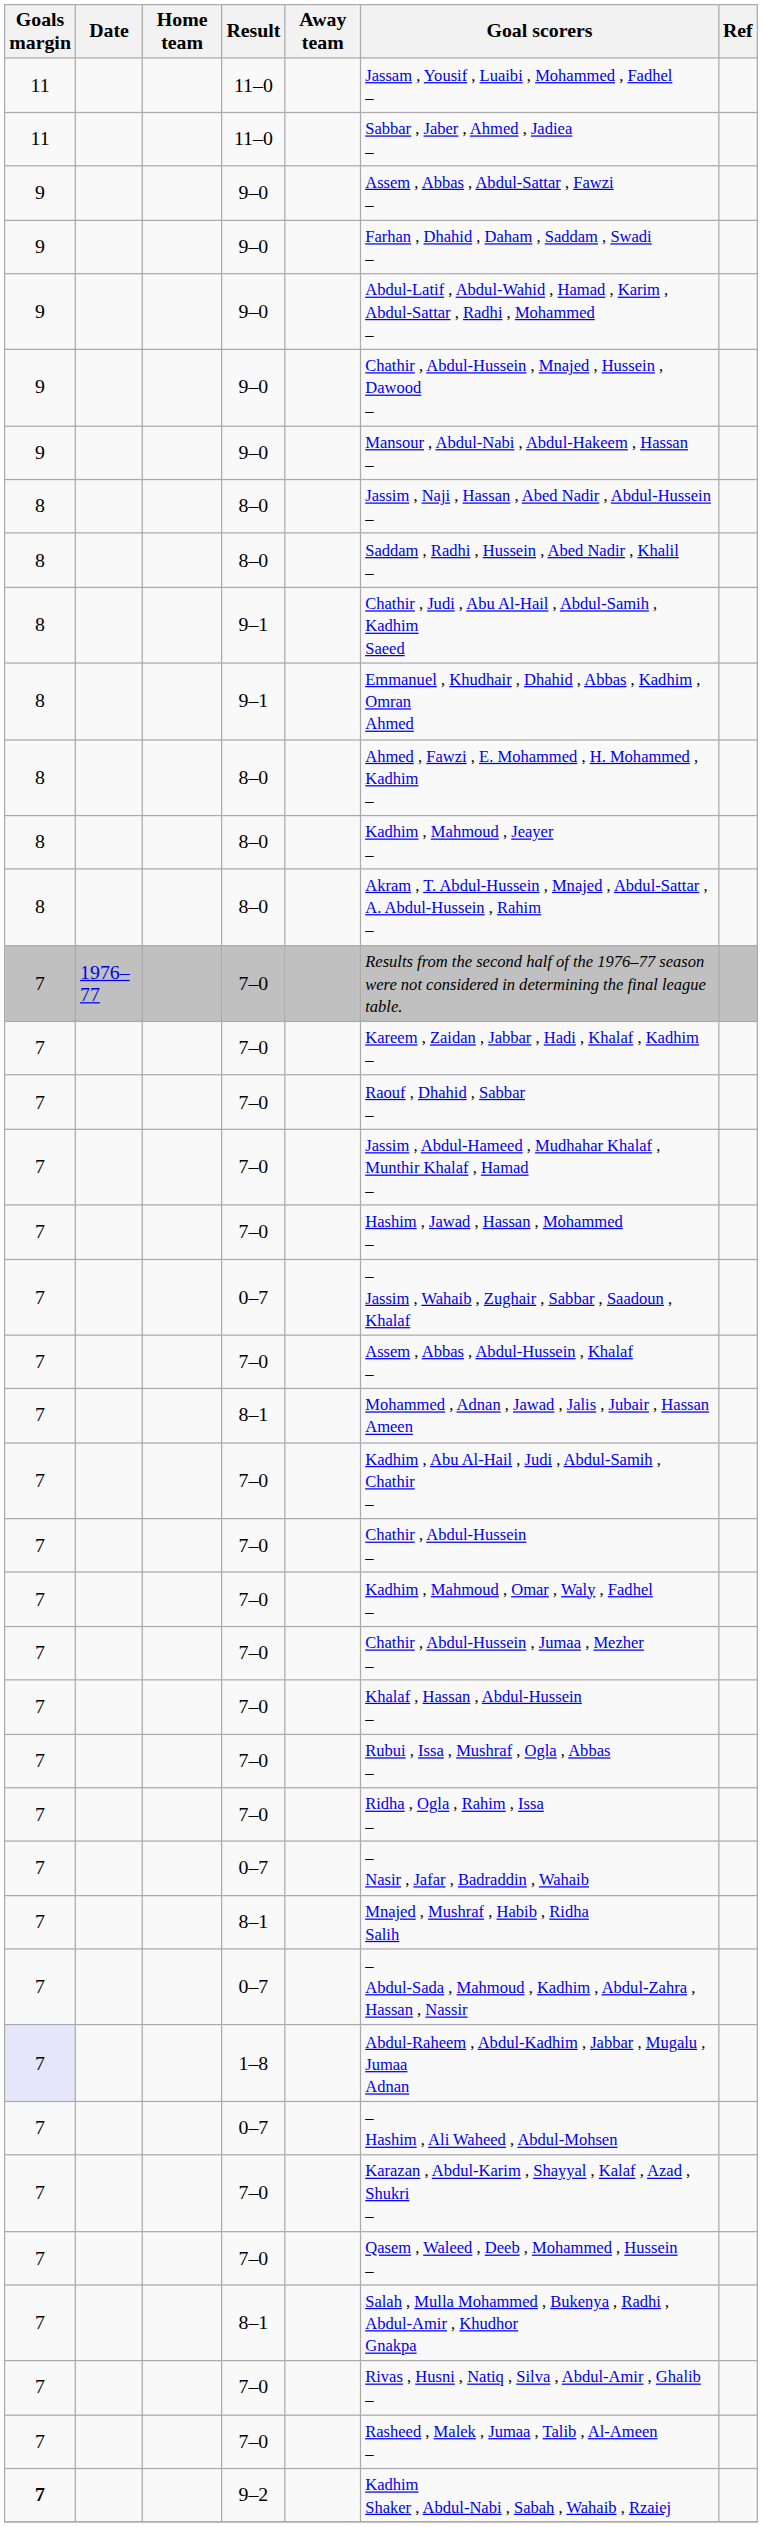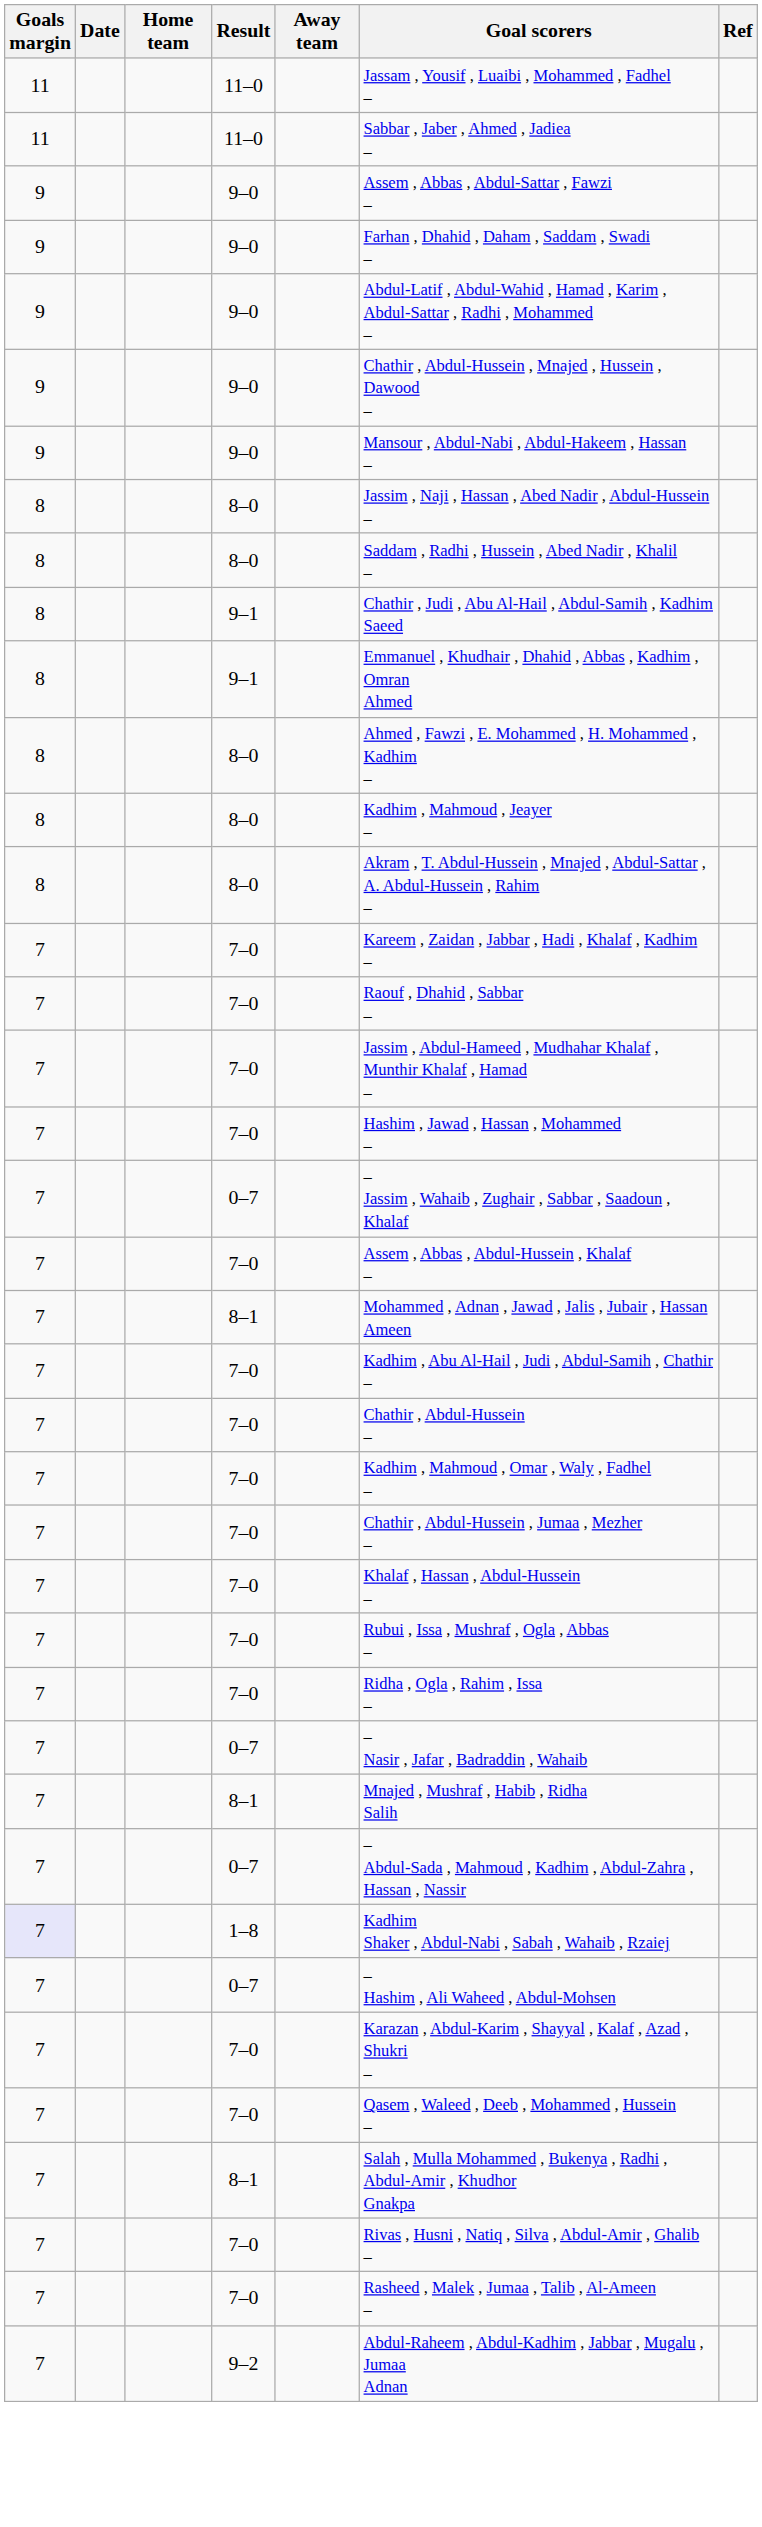 <table class="wikitable sortable">
 <tr>
 <th>Goals <br> margin</th>
 <th !width=4%>Date</th>
 <th !width=12%>Home team</th>
 <th ! align=center>Result</th>
 <th !width=12%>Away team</th>
 <th ! class="unsortable" align="center">Goal scorers</th>
 <th !width=2% class="unsortable" align="center">Ref</th>
 </tr>
 <tr>
 <td align=center>11</td>
 <td></td>
 <td></td>
 <td align=center>11–0</td>
 <td></td>
 <td><small> <a href='#'>Jassam</a> , <a href='#'>Yousif</a> , <a href='#'>Luaibi</a> , <a href='#'>Mohammed</a> , <a href='#'>Fadhel</a>  <br>–</small></td>
 <td></td>
 </tr>
 <tr>
 <td align=center>11</td>
 <td></td>
 <td></td>
 <td align=center>11–0</td>
 <td></td>
 <td><small> <a href='#'>Sabbar</a>      , <a href='#'>Jaber</a> , <a href='#'>Ahmed</a>  , <a href='#'>Jadiea</a>   <br>–</small></td>
 <td></td>
 </tr>
 <tr>
 <td align=center>9</td>
 <td></td>
 <td></td>
 <td align=center>9–0</td>
 <td></td>
 <td><small><a href='#'>Assem</a>     , <a href='#'>Abbas</a> , <a href='#'>Abdul-Sattar</a>  , <a href='#'>Fawzi</a>  <br>–</small></td>
 <td></td>
 </tr>
 <tr>
 <td align=center>9</td>
 <td></td>
 <td></td>
 <td align=center>9–0</td>
 <td></td>
 <td><small><a href='#'>Farhan</a>     , <a href='#'>Dhahid</a> , <a href='#'>Daham</a> , <a href='#'>Saddam</a> , <a href='#'>Swadi</a>  <br>–</small></td>
 <td></td>
 </tr>
 <tr>
 <td align=center>9</td>
 <td></td>
 <td></td>
 <td align=center>9–0</td>
 <td></td>
 <td><small><a href='#'>Abdul-Latif</a> , <a href='#'>Abdul-Wahid</a> , <a href='#'>Hamad</a> , <a href='#'>Karim</a> , <a href='#'>Abdul-Sattar</a> , <a href='#'>Radhi</a>  , <a href='#'>Mohammed</a>   <br>–</small></td>
 <td></td>
 </tr>
 <tr>
 <td align=center>9</td>
 <td></td>
 <td></td>
 <td align=center>9–0</td>
 <td></td>
 <td><small><a href='#'>Chathir</a>   , <a href='#'>Abdul-Hussein</a>   , <a href='#'>Mnajed</a> , <a href='#'>Hussein</a> , <a href='#'>Dawood</a>  <br>–</small></td>
 <td></td>
 </tr>
 <tr>
 <td align=center>9</td>
 <td></td>
 <td></td>
 <td align=center>9–0</td>
 <td></td>
 <td><small><a href='#'>Mansour</a> , <a href='#'>Abdul-Nabi</a> , <a href='#'>Abdul-Hakeem</a> , <a href='#'>Hassan</a>  <br>–</small></td>
 <td></td>
 </tr>
 <tr>
 <td align=center>8</td>
 <td></td>
 <td></td>
 <td align=center>8–0</td>
 <td></td>
 <td><small> <a href='#'>Jassim</a>   , <a href='#'>Naji</a>  , <a href='#'>Hassan</a> , <a href='#'>Abed Nadir</a> , <a href='#'>Abdul-Hussein</a>  <br>–</small></td>
 <td></td>
 </tr>
 <tr>
 <td align=center>8</td>
 <td></td>
 <td></td>
 <td align=center>8–0</td>
 <td></td>
 <td><small> <a href='#'>Saddam</a>  , <a href='#'>Radhi</a>  , <a href='#'>Hussein</a>  , <a href='#'>Abed Nadir</a> , <a href='#'>Khalil</a>  <br>–</small></td>
 <td></td>
 </tr>
 <tr>
 <td align=center>8</td>
 <td></td>
 <td></td>
 <td align=center>9–1</td>
 <td></td>
 <td><small> <a href='#'>Chathir</a>    , <a href='#'>Judi</a>  , <a href='#'>Abu Al-Hail</a> , <a href='#'>Abdul-Samih</a> , <a href='#'>Kadhim</a> <br><a href='#'>Saeed</a> </small></td>
 <td></td>
 </tr>
 <tr>
 <td align=center>8</td>
 <td></td>
 <td></td>
 <td align=center>9–1</td>
 <td></td>
 <td><small> <a href='#'>Emmanuel</a> , <a href='#'>Khudhair</a> , <a href='#'>Dhahid</a> , <a href='#'>Abbas</a> , <a href='#'>Kadhim</a>  , <a href='#'>Omran</a> <br><a href='#'>Ahmed</a> </small></td>
 <td></td>
 </tr>
 <tr>
 <td align=center>8</td>
 <td></td>
 <td></td>
 <td align=center>8–0</td>
 <td></td>
 <td><small> <a href='#'>Ahmed</a>   , <a href='#'>Fawzi</a> , <a href='#'>E. Mohammed</a> , <a href='#'>H. Mohammed</a> , <a href='#'>Kadhim</a>  <br>–</small></td>
 <td></td>
 </tr>
 <tr>
 <td align=center>8</td>
 <td></td>
 <td></td>
 <td align=center>8–0</td>
 <td></td>
 <td><small> <a href='#'>Kadhim</a> , <a href='#'>Mahmoud</a> , <a href='#'>Jeayer</a>  <br>–</small></td>
 <td></td>
 </tr>
 <tr>
 <td align=center>8</td>
 <td></td>
 <td></td>
 <td align=center>8–0</td>
 <td></td>
 <td><small> <a href='#'>Akram</a> , <a href='#'>T. Abdul-Hussein</a> , <a href='#'>Mnajed</a> , <a href='#'>Abdul-Sattar</a> , <a href='#'>A. Abdul-Hussein</a> , <a href='#'>Rahim</a>  <br>–</small></td>
-<td></td>
-</tr>
-<tr style="background: #C0C0C0">
-<td align=center>7</td>
-<td><a href='#'>1976–77</a></td>
-<td></td>
-<td align=center>7–0</td>
-<td></td>
-<td><small> <em>Results from the second half of the 1976–77 season were not considered in determining the final league table.</em> </small></td>
 <td></td>
 </tr>
 <tr>
 <td align=center>7</td>
 <td></td>
 <td></td>
 <td align=center>7–0</td>
 <td></td>
 <td><small> <a href='#'>Kareem</a> , <a href='#'>Zaidan</a> , <a href='#'>Jabbar</a> , <a href='#'>Hadi</a> , <a href='#'>Khalaf</a> , <a href='#'>Kadhim</a>   <br>–</small></td>
 <td></td>
 </tr>
 <tr>
 <td align=center>7</td>
 <td></td>
 <td></td>
 <td align=center>7–0</td>
 <td></td>
 <td><small> <a href='#'>Raouf</a>   , <a href='#'>Dhahid</a>   , <a href='#'>Sabbar</a>  <br>–</small></td>
 <td></td>
 </tr>
 <tr>
 <td align=center>7</td>
 <td></td>
 <td></td>
 <td align=center>7–0</td>
 <td></td>
 <td><small> <a href='#'>Jassim</a>  , <a href='#'>Abdul-Hameed</a>  , <a href='#'>Mudhahar Khalaf</a> , <a href='#'>Munthir Khalaf</a> , <a href='#'>Hamad</a>  <br>–</small></td>
 <td></td>
 </tr>
 <tr>
 <td align=center>7</td>
 <td></td>
 <td></td>
 <td align=center>7–0</td>
 <td></td>
 <td><small> <a href='#'>Hashim</a>   , <a href='#'>Jawad</a>  , <a href='#'>Hassan</a> , <a href='#'>Mohammed</a>  <br>–</small></td>
 <td></td>
 </tr>
 <tr>
 <td align=center>7</td>
 <td></td>
 <td></td>
 <td align=center>0–7</td>
 <td></td>
 <td><small>–<br><a href='#'>Jassim</a>  , <a href='#'>Wahaib</a> , <a href='#'>Zughair</a> , <a href='#'>Sabbar</a> , <a href='#'>Saadoun</a> , <a href='#'>Khalaf</a> </small></td>
 <td></td>
 </tr>
 <tr>
 <td align=center>7</td>
 <td></td>
 <td></td>
 <td align=center>7–0</td>
 <td></td>
 <td><small> <a href='#'>Assem</a>  , <a href='#'>Abbas</a>  , <a href='#'>Abdul-Hussein</a>  , <a href='#'>Khalaf</a>  <br>–</small></td>
 <td></td>
 </tr>
 <tr>
 <td align=center>7</td>
 <td></td>
 <td></td>
 <td align=center>8–1</td>
 <td></td>
 <td><small> <a href='#'>Mohammed</a>  , <a href='#'>Adnan</a>  , <a href='#'>Jawad</a> , <a href='#'>Jalis</a> , <a href='#'>Jubair</a> , <a href='#'>Hassan</a>  <br><a href='#'>Ameen</a> </small></td>
 <td></td>
 </tr>
 <tr>
 <td align=center>7</td>
 <td></td>
 <td></td>
 <td align=center>7–0</td>
 <td></td>
 <td><small> <a href='#'>Kadhim</a> , <a href='#'>Abu Al-Hail</a> , <a href='#'>Judi</a> , <a href='#'>Abdul-Samih</a> , <a href='#'>Chathir</a>    <br>–</small></td>
 <td></td>
 </tr>
 <tr>
 <td align=center>7</td>
 <td></td>
 <td></td>
 <td align=center>7–0</td>
 <td></td>
 <td><small> <a href='#'>Chathir</a>     , <a href='#'>Abdul-Hussein</a>   <br>–</small></td>
 <td></td>
 </tr>
 <tr>
 <td align=center>7</td>
 <td></td>
 <td></td>
 <td align=center>7–0</td>
 <td></td>
 <td><small> <a href='#'>Kadhim</a> , <a href='#'>Mahmoud</a> , <a href='#'>Omar</a>   , <a href='#'>Waly</a> , <a href='#'>Fadhel</a>  <br>–</small></td>
 <td></td>
 </tr>
 <tr>
 <td align=center>7</td>
 <td></td>
 <td></td>
 <td align=center>7–0</td>
 <td></td>
 <td><small> <a href='#'>Chathir</a>   , <a href='#'>Abdul-Hussein</a> , <a href='#'>Jumaa</a>  , <a href='#'>Mezher</a>  <br>–</small></td>
 <td></td>
 </tr>
 <tr>
 <td align=center>7</td>
 <td></td>
 <td></td>
 <td align=center>7–0</td>
 <td></td>
 <td><small> <a href='#'>Khalaf</a> , <a href='#'>Hassan</a> , <a href='#'>Abdul-Hussein</a>  <br>–</small></td>
 <td></td>
 </tr>
 <tr>
 <td align=center>7</td>
 <td></td>
 <td></td>
 <td align=center>7–0</td>
 <td></td>
 <td><small> <a href='#'>Rubui</a> , <a href='#'>Issa</a> , <a href='#'>Mushraf</a> , <a href='#'>Ogla</a> , <a href='#'>Abbas</a>  <br>–</small></td>
 <td></td>
 </tr>
 <tr>
 <td align=center>7</td>
 <td></td>
 <td></td>
 <td align=center>7–0</td>
 <td></td>
 <td><small> <a href='#'>Ridha</a> , <a href='#'>Ogla</a> , <a href='#'>Rahim</a> , <a href='#'>Issa</a>  <br>–</small></td>
 <td></td>
 </tr>
 <tr>
 <td align=center>7</td>
 <td></td>
 <td></td>
 <td align=center>0–7</td>
 <td></td>
 <td><small>–<br><a href='#'>Nasir</a> , <a href='#'>Jafar</a> , <a href='#'>Badraddin</a> , <a href='#'>Wahaib</a> </small></td>
 <td></td>
 </tr>
 <tr>
 <td align=center>7</td>
 <td></td>
 <td></td>
 <td align=center>8–1</td>
 <td></td>
 <td><small> <a href='#'>Mnajed</a> , <a href='#'>Mushraf</a> , <a href='#'>Habib</a> , <a href='#'>Ridha</a>  <br><a href='#'>Salih</a> </small></td>
 <td></td>
 </tr>
 <tr>
 <td align=center>7</td>
 <td></td>
 <td></td>
 <td align=center>0–7</td>
 <td></td>
 <td><small>–<br><a href='#'>Abdul-Sada</a> , <a href='#'>Mahmoud</a> , <a href='#'>Kadhim</a> , <a href='#'>Abdul-Zahra</a> , <a href='#'>Hassan</a> , <a href='#'>Nassir</a> </small></td>
 <td></td>
 </tr>
 <tr>
 <td align=center style="background: lavender;">7</td>
 <td></td>
 <td></td>
 <td align=center>1–8</td>
 <td></td>
-<td><small> <a href='#'>Abdul-Raheem</a> , <a href='#'>Abdul-Kadhim</a> , <a href='#'>Jabbar</a> , <a href='#'>Mugalu</a> , <a href='#'>Jumaa</a>  <br><a href='#'>Adnan</a>  </small></td>
+<td><small> <a href='#'>Kadhim</a>  <br><a href='#'>Shaker</a> , <a href='#'>Abdul-Nabi</a> , <a href='#'>Sabah</a> , <a href='#'>Wahaib</a> , <a href='#'>Rzaiej</a> </small></td>
 <td></td>
 </tr>
 <tr>
 <td align=center>7</td>
 <td></td>
 <td></td>
 <td align=center>0–7</td>
 <td></td>
 <td><small>–<br><a href='#'>Hashim</a> , <a href='#'>Ali Waheed</a> , <a href='#'>Abdul-Mohsen</a> </small></td>
 <td></td>
 </tr>
 <tr>
 <td align=center>7</td>
 <td></td>
 <td></td>
 <td align=center>7–0</td>
 <td></td>
 <td><small> <a href='#'>Karazan</a> , <a href='#'>Abdul-Karim</a> , <a href='#'>Shayyal</a> , <a href='#'>Kalaf</a> , <a href='#'>Azad</a> , <a href='#'>Shukri</a>  <br>–</small></td>
 <td></td>
 </tr>
 <tr>
 <td align=center>7</td>
 <td></td>
 <td></td>
 <td align=center>7–0</td>
 <td></td>
 <td><small> <a href='#'>Qasem</a> , <a href='#'>Waleed</a> , <a href='#'>Deeb</a> , <a href='#'>Mohammed</a> , <a href='#'>Hussein</a>  <br>–</small></td>
 <td></td>
 </tr>
 <tr>
 <td align=center>7</td>
 <td></td>
 <td></td>
 <td align=center>8–1</td>
 <td></td>
 <td><small> <a href='#'>Salah</a> , <a href='#'>Mulla Mohammed</a> , <a href='#'>Bukenya</a> , <a href='#'>Radhi</a> , <a href='#'>Abdul-Amir</a> , <a href='#'>Khudhor</a>  <br><a href='#'>Gnakpa</a> </small></td>
 <td></td>
 </tr>
 <tr>
 <td align=center>7</td>
 <td></td>
 <td></td>
 <td align=center>7–0</td>
 <td></td>
 <td><small> <a href='#'>Rivas</a> , <a href='#'>Husni</a> , <a href='#'>Natiq</a> , <a href='#'>Silva</a> , <a href='#'>Abdul-Amir</a> , <a href='#'>Ghalib</a>  <br>–</small></td>
 <td></td>
 </tr>
 <tr>
 <td align=center>7</td>
 <td></td>
 <td></td>
 <td align=center>7–0</td>
 <td></td>
 <td><small> <a href='#'>Rasheed</a> , <a href='#'>Malek</a> , <a href='#'>Jumaa</a> , <a href='#'>Talib</a> , <a href='#'>Al-Ameen</a>  <br>–</small></td>
 <td></td>
 </tr>
 <tr>
-<td align=center><strong>7</strong></td>
+<td align=center>7</td>
 <td></td>
 <td></td>
 <td align=center>9–2</td>
 <td></td>
-<td><small> <a href='#'>Kadhim</a>  <br><a href='#'>Shaker</a> , <a href='#'>Abdul-Nabi</a> , <a href='#'>Sabah</a> , <a href='#'>Wahaib</a> , <a href='#'>Rzaiej</a> </small></td>
+<td><small> <a href='#'>Abdul-Raheem</a> , <a href='#'>Abdul-Kadhim</a> , <a href='#'>Jabbar</a> , <a href='#'>Mugalu</a> , <a href='#'>Jumaa</a>  <br><a href='#'>Adnan</a>  </small></td>
 <td></td>
 </tr>
 <tr>
 </tr>
 </table>
